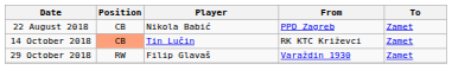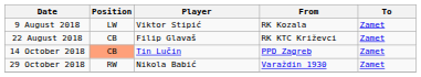 <table class="wikitable" style="font-size:95%; text-align:center;">
 <tr>
 <th width=120>Date</th>
 <th width=60>Position</th>
 <th width=180>Player</th>
 <th width=140>From</th>
 <th width=80>To</th>
 </tr>
 <tr>
+<td>9 August 2018</td>
+<td>LW</td>
+<td style="text-align:left;"> Viktor Stipić</td>
+<td style="text-align:left;"> RK Kozala</td>
+<td style="text-align:left;"><a href='#'>Zamet</a></td>
+</tr>
+<tr>
 <td>22 August 2018</td>
 <td>CB</td>
-<td style="text-align:left;"> Nikola Babić</td>
-<td style="text-align:left;"> <a href='#'>PPD Zagreb</a></td>
+<td style="text-align:left;"> Filip Glavaš</td>
+<td style="text-align:left;"> RK KTC Križevci</td>
 <td style="text-align:left;"><a href='#'>Zamet</a></td>
 </tr>
 <tr>
 <td>14 October 2018</td>
 <td style="background: lightsalmon;">CB</td>
 <td style="text-align:left;"> <a href='#'>Tin Lučin</a></td>
-<td style="text-align:left;"> RK KTC Križevci</td>
+<td style="text-align:left;"> <a href='#'>PPD Zagreb</a></td>
 <td style="text-align:left;"><a href='#'>Zamet</a></td>
 </tr>
 <tr>
 <td>29 October 2018</td>
 <td>RW</td>
-<td style="text-align:left;"> Filip Glavaš</td>
+<td style="text-align:left;"> Nikola Babić</td>
 <td style="text-align:left;"> <a href='#'>Varaždin 1930</a></td>
 <td style="text-align:left;"><a href='#'>Zamet</a></td>
 </tr>
 <tr>
 </tr>
 </table>
